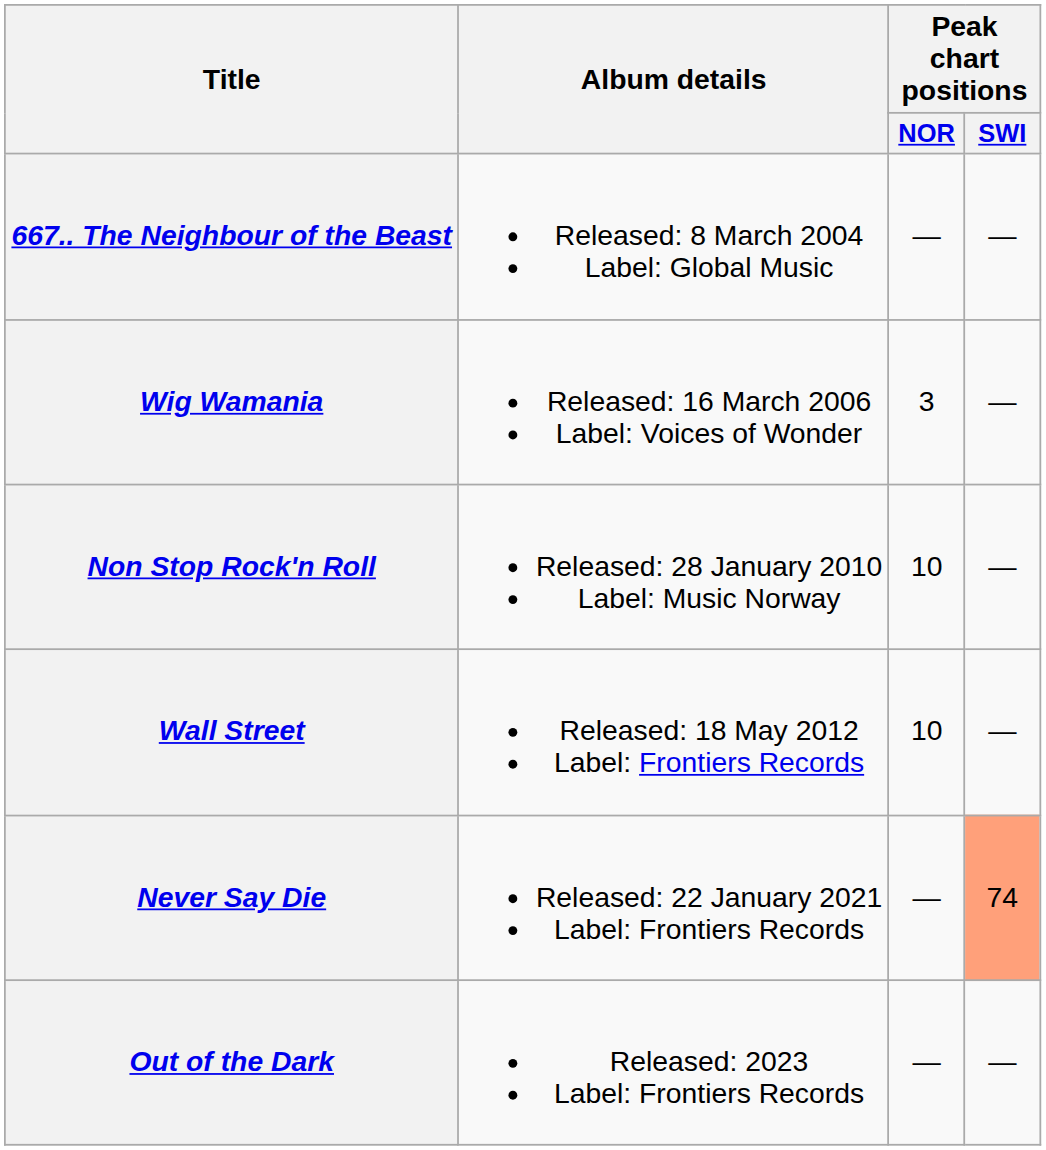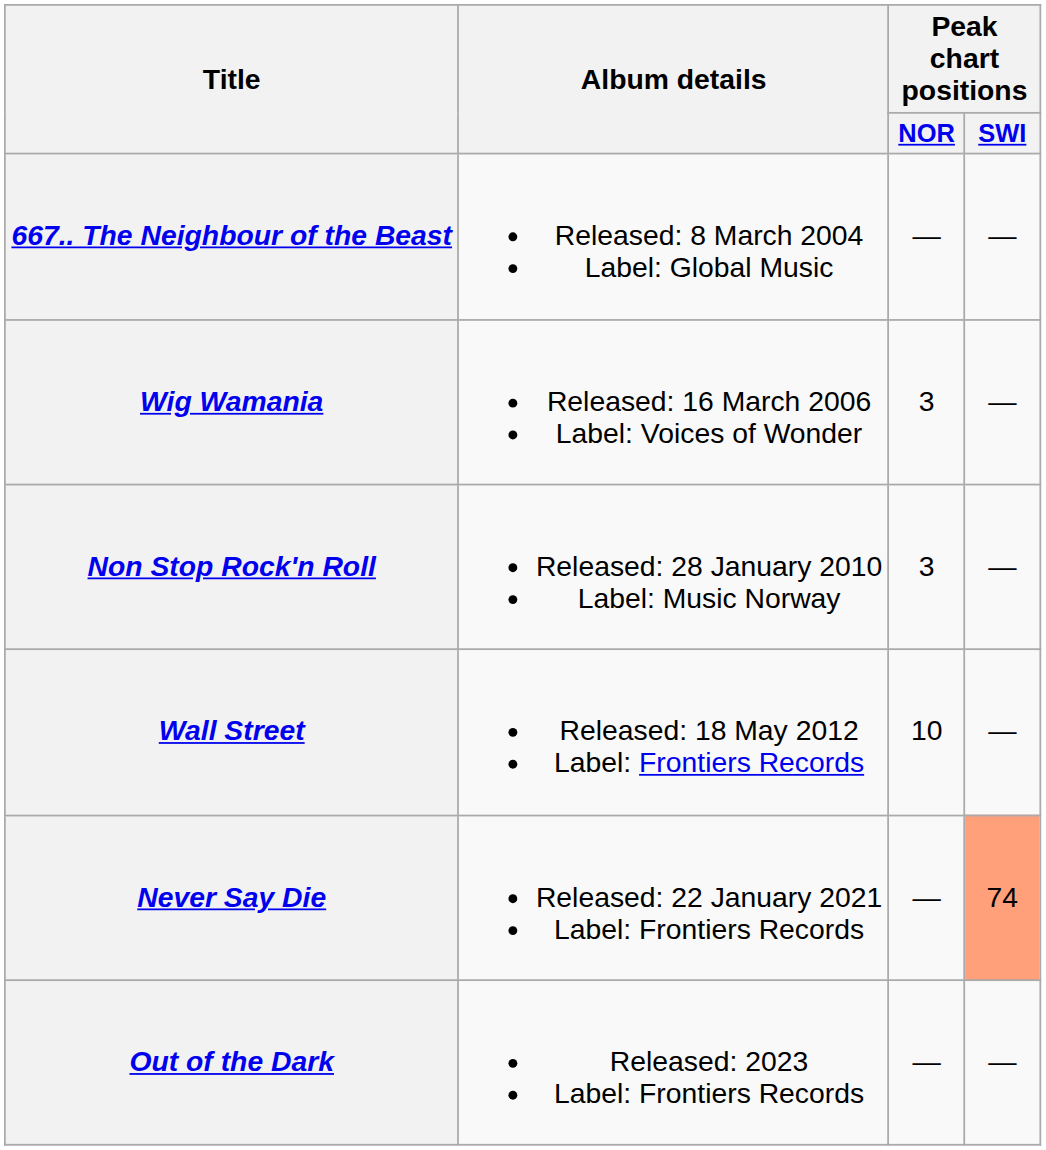 <table class="wikitable plainrowheaders" style="text-align:center;">
 <tr>
 <th rowspan="2">Title</th>
 <th rowspan="2">Album details</th>
 <th colspan="2">Peak chart positions</th>
 </tr>
 <tr>
 <th scope="col" style="width:2.5em;font-size:90%;"><a href='#'>NOR</a><br></th>
 <th scope="col" style="width:2.5em;font-size:90%;"><a href='#'>SWI</a><br></th>
 </tr>
 <tr>
 <th scope="row"><em><a href='#'>667.. The Neighbour of the Beast</a></em></th>
 <td><br><ul><li>Released: 8 March 2004</li><li>Label: Global Music</li></ul></td>
 <td>—</td>
 <td>—</td>
 </tr>
 <tr>
 <th scope="row"><em><a href='#'>Wig Wamania</a></em></th>
 <td><br><ul><li>Released: 16 March 2006</li><li>Label: Voices of Wonder</li></ul></td>
 <td>3</td>
 <td>—</td>
 </tr>
 <tr>
 <th scope="row"><em><a href='#'>Non Stop Rock'n Roll</a></em></th>
 <td><br><ul><li>Released: 28 January 2010</li><li>Label: Music Norway</li></ul></td>
-<td>10</td>
+<td>3</td>
 <td>—</td>
 </tr>
 <tr>
 <th scope="row"><em><a href='#'>Wall Street</a></em></th>
 <td><br><ul><li>Released: 18 May 2012</li><li>Label: <a href='#'>Frontiers Records</a></li></ul></td>
 <td>10</td>
 <td>—</td>
 </tr>
 <tr>
 <th scope="row"><em><a href='#'>Never Say Die</a></em></th>
 <td><br><ul><li>Released: 22 January 2021</li><li>Label: Frontiers Records</li></ul></td>
 <td>—</td>
 <td style="background: lightsalmon;">74</td>
 </tr>
 <tr>
 <th scope="row"><em><a href='#'>Out of the Dark</a></em></th>
 <td><br><ul><li>Released: 2023</li><li>Label: Frontiers Records</li></ul></td>
 <td>—</td>
 <td>—</td>
 </tr>
 </table>
